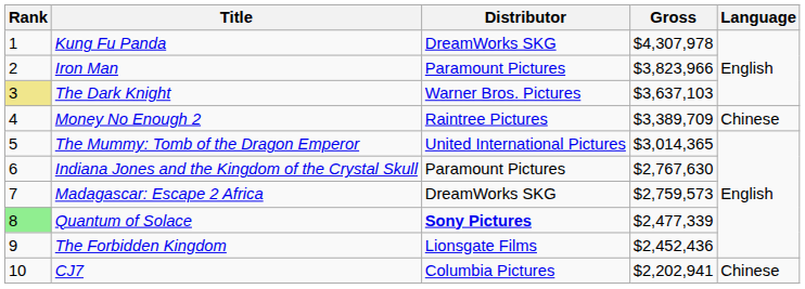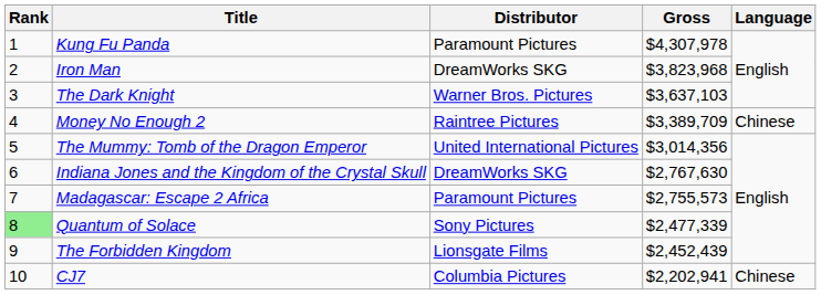 <table class="wikitable" style="font-size:95%">
 <tr>
 <th scope="col">Rank</th>
 <th scope="col">Title</th>
 <th scope="col">Distributor</th>
 <th scope="col">Gross</th>
 <th scope="col">Language</th>
 </tr>
 <tr>
 <td>1</td>
 <td><em><a href='#'>Kung Fu Panda</a></em></td>
-<td><a href='#'>DreamWorks SKG</a></td>
+<td>Paramount Pictures</td>
 <td>$4,307,978</td>
 <td rowspan="3">English</td>
 </tr>
 <tr>
 <td>2</td>
 <td><em><a href='#'>Iron Man</a></em></td>
-<td><a href='#'>Paramount Pictures</a></td>
-<td>$3,823,966</td>
+<td>DreamWorks SKG</td>
+<td>$3,823,968</td>
 </tr>
 <tr>
-<td style="background: khaki;">3</td>
+<td>3</td>
 <td><em><a href='#'>The Dark Knight</a></em></td>
 <td><a href='#'>Warner Bros. Pictures</a></td>
 <td>$3,637,103</td>
 </tr>
 <tr>
 <td>4</td>
 <td><em><a href='#'>Money No Enough 2</a></em></td>
 <td><a href='#'>Raintree Pictures</a></td>
 <td>$3,389,709</td>
 <td>Chinese</td>
 </tr>
 <tr>
 <td>5</td>
 <td><em><a href='#'>The Mummy: Tomb of the Dragon Emperor</a></em></td>
 <td><a href='#'>United International Pictures</a></td>
-<td>$3,014,365</td>
+<td>$3,014,356</td>
 <td rowspan="5">English</td>
 </tr>
 <tr>
 <td>6</td>
 <td><em><a href='#'>Indiana Jones and the Kingdom of the Crystal Skull</a></em></td>
-<td>Paramount Pictures</td>
+<td><a href='#'>DreamWorks SKG</a></td>
 <td>$2,767,630</td>
 </tr>
 <tr>
 <td>7</td>
 <td><em><a href='#'>Madagascar: Escape 2 Africa</a></em></td>
-<td>DreamWorks SKG</td>
-<td>$2,759,573</td>
+<td><a href='#'>Paramount Pictures</a></td>
+<td>$2,755,573</td>
 </tr>
 <tr>
 <td style="background: lightgreen;">8</td>
 <td><em><a href='#'>Quantum of Solace</a></em></td>
-<td><strong><a href='#'>Sony Pictures</a></strong></td>
+<td><a href='#'>Sony Pictures</a></td>
 <td>$2,477,339</td>
 </tr>
 <tr>
 <td>9</td>
 <td><em><a href='#'>The Forbidden Kingdom</a></em></td>
 <td><a href='#'>Lionsgate Films</a></td>
-<td>$2,452,436</td>
+<td>$2,452,439</td>
 </tr>
 <tr>
 <td>10</td>
 <td><em><a href='#'>CJ7</a></em></td>
 <td><a href='#'>Columbia Pictures</a></td>
 <td>$2,202,941</td>
 <td>Chinese</td>
 </tr>
 </table>
